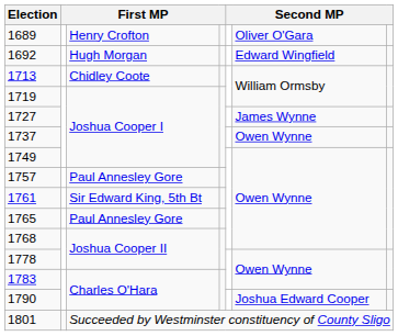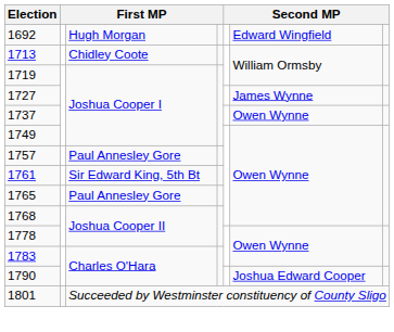 <table class="wikitable">
 <tr>
 <th>Election</th>
 <th colspan=3>First MP</th>
 <th colspan=3>Second MP</th>
-</tr>
-<tr>
-<td>1689</td>
-<td style="background-color: white"></td>
-<td><a href='#'>Henry Crofton</a></td>
-<td></td>
-<td style="background-color: white"></td>
-<td><a href='#'>Oliver O'Gara</a></td>
-<td></td>
 </tr>
 <tr>
 <td>1692</td>
 <td style="background-color: white"></td>
 <td><a href='#'>Hugh Morgan</a></td>
 <td></td>
 <td style="background-color: white"></td>
 <td><a href='#'>Edward Wingfield</a></td>
 <td></td>
 </tr>
 <tr>
 <td><a href='#'>1713</a></td>
 <td style="background-color: white"></td>
 <td><a href='#'>Chidley Coote</a></td>
 <td></td>
 <td rowspan="2" style="background-color: white"></td>
 <td rowspan="2">William Ormsby</td>
 <td rowspan="2"></td>
 </tr>
 <tr>
 <td>1719</td>
 <td rowspan="4" style="background-color: white"></td>
 <td rowspan="4"><a href='#'>Joshua Cooper I</a></td>
 <td rowspan="4"></td>
 </tr>
 <tr>
 <td>1727</td>
 <td style="background-color: white"></td>
 <td><a href='#'>James Wynne</a></td>
 <td></td>
 </tr>
 <tr>
 <td>1737</td>
 <td style="background-color: white"></td>
 <td><a href='#'>Owen Wynne</a></td>
 <td></td>
 </tr>
 <tr>
 <td>1749</td>
 <td rowspan="5" style="background-color: white"></td>
 <td rowspan="5"><a href='#'>Owen Wynne</a></td>
 <td rowspan="5"></td>
 </tr>
 <tr>
 <td>1757</td>
 <td style="background-color: white"></td>
 <td><a href='#'>Paul Annesley Gore</a></td>
 <td></td>
 </tr>
 <tr>
 <td><a href='#'>1761</a></td>
 <td style="background-color: white"></td>
 <td><a href='#'>Sir Edward King, 5th Bt</a></td>
 <td></td>
 </tr>
 <tr>
 <td>1765</td>
 <td style="background-color: white"></td>
 <td><a href='#'>Paul Annesley Gore</a></td>
 <td></td>
 </tr>
 <tr>
 <td>1768</td>
 <td rowspan="2" style="background-color: white"></td>
 <td rowspan="2"><a href='#'>Joshua Cooper II</a></td>
 <td rowspan="2"></td>
 </tr>
 <tr>
 <td>1778</td>
 <td rowspan="2" style="background-color: white"></td>
 <td rowspan="2"><a href='#'>Owen Wynne</a></td>
 <td rowspan="2"></td>
 </tr>
 <tr>
 <td><a href='#'>1783</a></td>
 <td rowspan="2" style="background-color: white"></td>
 <td rowspan="2"><a href='#'>Charles O'Hara</a></td>
 <td rowspan="2"></td>
 </tr>
 <tr>
 <td>1790</td>
 <td style="background-color: white"></td>
 <td><a href='#'>Joshua Edward Cooper</a></td>
 <td></td>
 </tr>
 <tr>
 <td>1801</td>
 <td></td>
 <td colspan = "5"><em>Succeeded by Westminster constituency of <a href='#'>County Sligo</a></em></td>
 </tr>
 </table>
